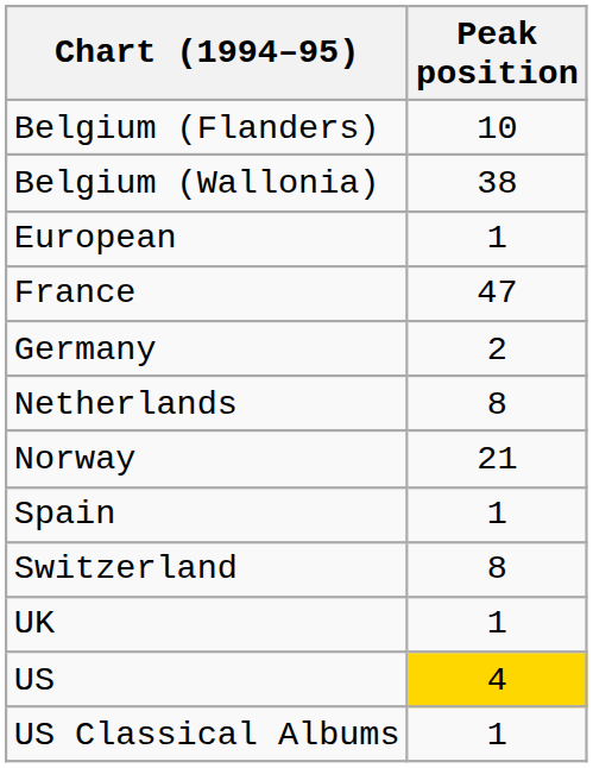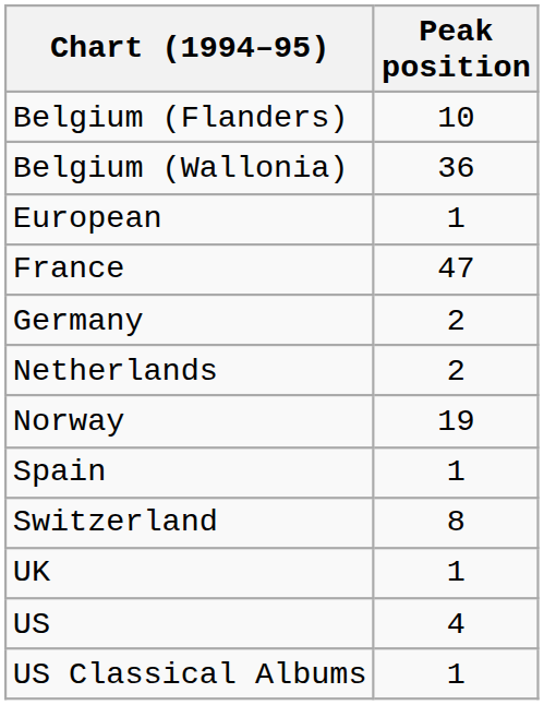 <table class="wikitable sortable">
 <tr>
 <th align="left">Chart (1994–95)</th>
 <th align="center">Peak<br>position</th>
 </tr>
 <tr>
 <td align="left">Belgium (Flanders)</td>
 <td align="center">10</td>
 </tr>
 <tr>
 <td align="left">Belgium (Wallonia)</td>
-<td align="center">38</td>
+<td align="center">36</td>
 </tr>
 <tr>
 <td align="left">European</td>
 <td align="center">1</td>
 </tr>
 <tr>
 <td align="left">France</td>
 <td align="center">47</td>
 </tr>
 <tr>
 <td align="left">Germany</td>
 <td align="center">2</td>
 </tr>
 <tr>
 <td align="left">Netherlands</td>
-<td align="center">8</td>
+<td align="center">2</td>
 </tr>
 <tr>
 <td align="left">Norway</td>
-<td align="center">21</td>
+<td align="center">19</td>
 </tr>
 <tr>
 <td align="left">Spain</td>
 <td align="center">1</td>
 </tr>
 <tr>
 <td align="left">Switzerland</td>
 <td align="center">8</td>
 </tr>
 <tr>
 <td align="left">UK</td>
 <td align="center">1</td>
 </tr>
 <tr>
 <td align="left">US</td>
-<td align="center" style="background: gold;">4</td>
+<td align="center">4</td>
 </tr>
 <tr>
 <td align="left">US Classical Albums</td>
 <td align="center">1</td>
 </tr>
 </table>
